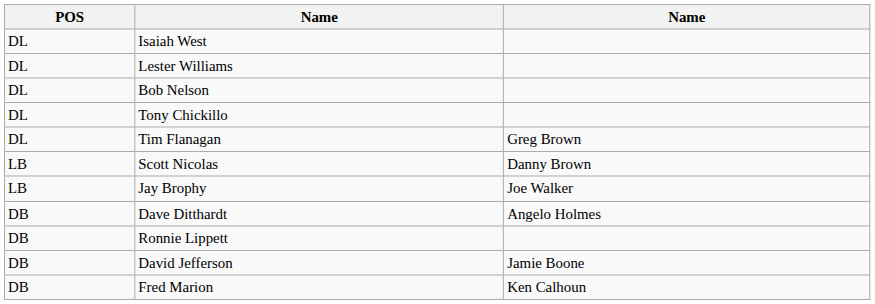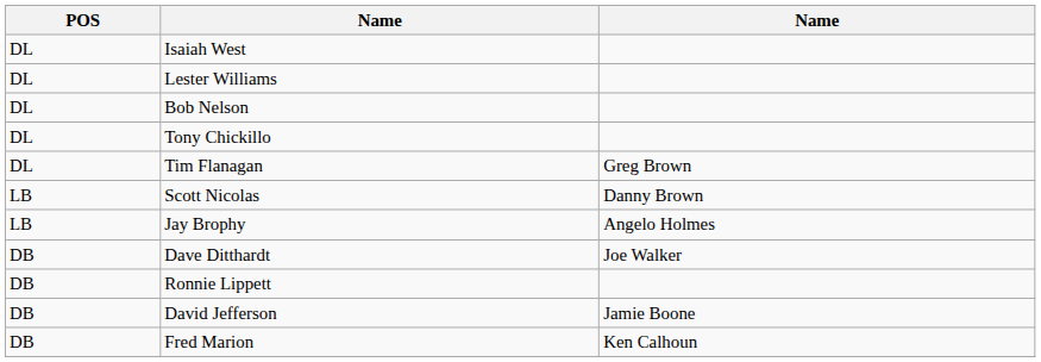 <table width=100% class="wikitable" style="text-align:center; font-size:95%; text-align:left">
 <tr>
 <th><strong>POS</strong></th>
 <th><strong>Name</strong></th>
 <th><strong>Name</strong></th>
 </tr>
 <tr>
 <td>DL</td>
 <td>Isaiah West</td>
 <td></td>
 </tr>
 <tr>
 <td>DL</td>
 <td>Lester Williams</td>
 <td></td>
 </tr>
 <tr>
 <td>DL</td>
 <td>Bob Nelson</td>
 <td></td>
 </tr>
 <tr>
 <td>DL</td>
 <td>Tony Chickillo</td>
 <td></td>
 </tr>
 <tr>
 <td>DL</td>
 <td>Tim Flanagan</td>
 <td>Greg Brown</td>
 </tr>
 <tr>
 <td>LB</td>
 <td>Scott Nicolas</td>
 <td>Danny Brown</td>
 </tr>
 <tr>
 <td>LB</td>
 <td>Jay Brophy</td>
-<td>Joe Walker</td>
+<td>Angelo Holmes</td>
 </tr>
 <tr>
 <td>DB</td>
 <td>Dave Ditthardt</td>
-<td>Angelo Holmes</td>
+<td>Joe Walker</td>
 </tr>
 <tr>
 <td>DB</td>
 <td>Ronnie Lippett</td>
 <td></td>
 </tr>
 <tr>
 <td>DB</td>
 <td>David Jefferson</td>
 <td>Jamie Boone</td>
 </tr>
 <tr>
 <td>DB</td>
 <td>Fred Marion</td>
 <td>Ken Calhoun</td>
 </tr>
 <tr>
 </tr>
 </table>
